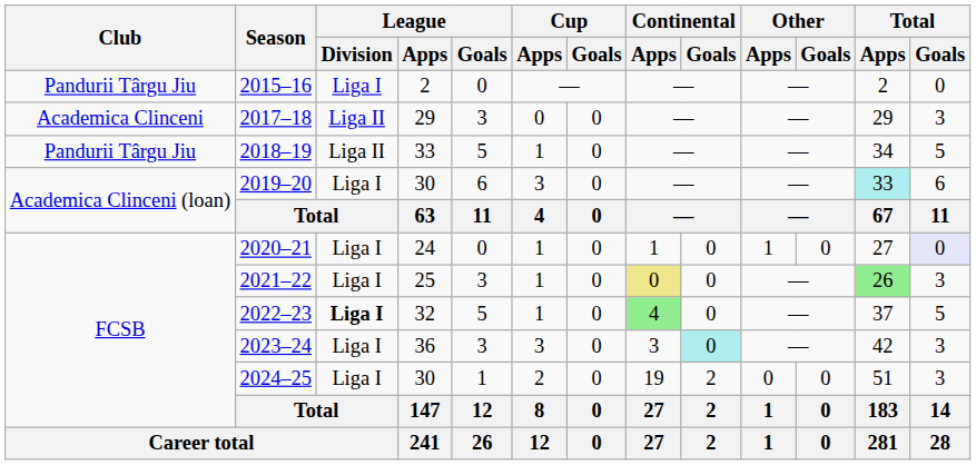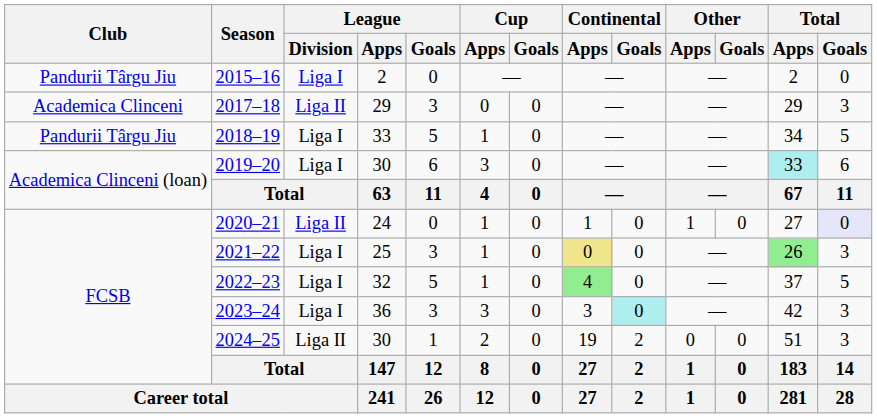 <table class="wikitable" style="text-align:center">
 <tr>
 <th rowspan="2">Club</th>
 <th rowspan="2">Season</th>
 <th colspan="3">League</th>
 <th colspan="2">Cup</th>
 <th colspan="2">Continental</th>
 <th colspan="2">Other</th>
 <th colspan="3">Total</th>
 </tr>
 <tr>
 <th>Division</th>
 <th>Apps</th>
 <th>Goals</th>
 <th>Apps</th>
 <th>Goals</th>
 <th>Apps</th>
 <th>Goals</th>
 <th>Apps</th>
 <th>Goals</th>
 <th>Apps</th>
 <th>Goals</th>
 </tr>
 <tr>
 <td><a href='#'>Pandurii Târgu Jiu</a></td>
 <td><a href='#'>2015–16</a></td>
 <td><a href='#'>Liga I</a></td>
 <td>2</td>
 <td>0</td>
 <td colspan="2">—</td>
 <td colspan="2">—</td>
 <td colspan="2">—</td>
 <td>2</td>
 <td>0</td>
 </tr>
 <tr>
 <td rowspan="1"><a href='#'>Academica Clinceni</a></td>
 <td><a href='#'>2017–18</a></td>
 <td><a href='#'>Liga II</a></td>
 <td>29</td>
 <td>3</td>
 <td>0</td>
 <td>0</td>
 <td colspan="2">—</td>
 <td colspan="2">—</td>
 <td>29</td>
 <td>3</td>
 </tr>
 <tr>
 <td><a href='#'>Pandurii Târgu Jiu</a></td>
 <td><a href='#'>2018–19</a></td>
-<td>Liga II</td>
+<td>Liga I</td>
 <td>33</td>
 <td>5</td>
 <td>1</td>
 <td>0</td>
 <td colspan="2">—</td>
 <td colspan="2">—</td>
 <td>34</td>
 <td>5</td>
 </tr>
 <tr>
 <td rowspan="2"><a href='#'>Academica Clinceni</a> (loan)</td>
 <td><a href='#'>2019–20</a></td>
 <td>Liga I</td>
 <td>30</td>
 <td>6</td>
 <td>3</td>
 <td>0</td>
 <td colspan="2">—</td>
 <td colspan="2">—</td>
 <td style="background: paleturquoise;">33</td>
 <td>6</td>
 </tr>
 <tr>
 <th colspan="2">Total</th>
 <th>63</th>
 <th>11</th>
 <th>4</th>
 <th>0</th>
 <th colspan="2">—</th>
 <th colspan="2">—</th>
 <th>67</th>
 <th>11</th>
 </tr>
 <tr>
 <td rowspan="6"><a href='#'>FCSB</a></td>
 <td><a href='#'>2020–21</a></td>
-<td>Liga I</td>
+<td><a href='#'>Liga II</a></td>
 <td>24</td>
 <td>0</td>
 <td>1</td>
 <td>0</td>
 <td>1</td>
 <td>0</td>
 <td>1</td>
 <td>0</td>
 <td>27</td>
 <td style="background: lavender;">0</td>
 </tr>
 <tr>
 <td><a href='#'>2021–22</a></td>
 <td>Liga I</td>
 <td>25</td>
 <td>3</td>
 <td>1</td>
 <td>0</td>
 <td style="background: khaki;">0</td>
 <td>0</td>
 <td colspan="2">—</td>
 <td style="background: lightgreen;">26</td>
 <td>3</td>
 </tr>
 <tr>
 <td><a href='#'>2022–23</a></td>
-<td><strong>Liga I</strong></td>
+<td>Liga I</td>
 <td>32</td>
 <td>5</td>
 <td>1</td>
 <td>0</td>
 <td style="background: lightgreen;">4</td>
 <td>0</td>
 <td colspan="2">—</td>
 <td>37</td>
 <td>5</td>
 </tr>
 <tr>
 <td><a href='#'>2023–24</a></td>
 <td>Liga I</td>
 <td>36</td>
 <td>3</td>
 <td>3</td>
 <td>0</td>
 <td>3</td>
 <td style="background: paleturquoise;">0</td>
 <td colspan="2">—</td>
 <td>42</td>
 <td>3</td>
 </tr>
 <tr>
 <td><a href='#'>2024–25</a></td>
-<td>Liga I</td>
+<td>Liga II</td>
 <td>30</td>
 <td>1</td>
 <td>2</td>
 <td>0</td>
 <td>19</td>
 <td>2</td>
 <td>0</td>
 <td>0</td>
 <td>51</td>
 <td>3</td>
 </tr>
 <tr>
 <th colspan="2">Total</th>
 <th>147</th>
 <th>12</th>
 <th>8</th>
 <th>0</th>
 <th>27</th>
 <th>2</th>
 <th>1</th>
 <th>0</th>
 <th>183</th>
 <th>14</th>
 </tr>
 <tr>
 <th colspan="3">Career total</th>
 <th>241</th>
 <th>26</th>
 <th>12</th>
 <th>0</th>
 <th>27</th>
 <th>2</th>
 <th>1</th>
 <th>0</th>
 <th>281</th>
 <th>28</th>
 </tr>
 </table>
